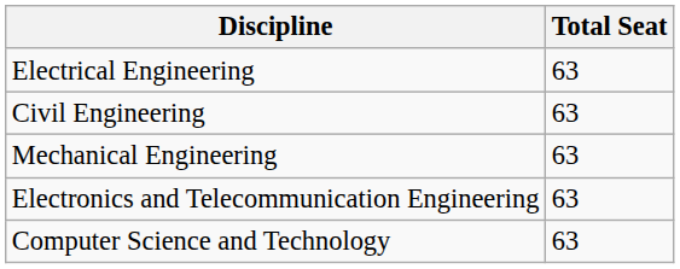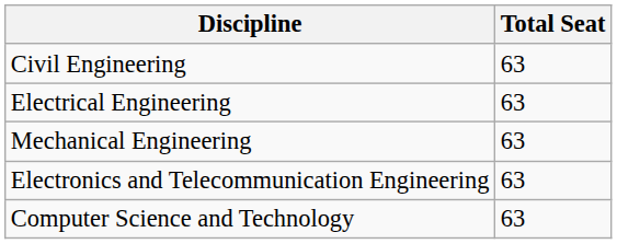 <table class="wikitable">
 <tr>
 <th>Discipline</th>
 <th>Total Seat</th>
 </tr>
 <tr>
-<td>Electrical Engineering</td>
+<td>Civil Engineering</td>
 <td>63</td>
 </tr>
 <tr>
-<td>Civil Engineering</td>
+<td>Electrical Engineering</td>
 <td>63</td>
 </tr>
 <tr>
 <td>Mechanical Engineering</td>
 <td>63</td>
 </tr>
 <tr>
 <td>Electronics and Telecommunication Engineering</td>
 <td>63</td>
 </tr>
 <tr>
 <td>Computer Science and Technology</td>
 <td>63</td>
 </tr>
 </table>
